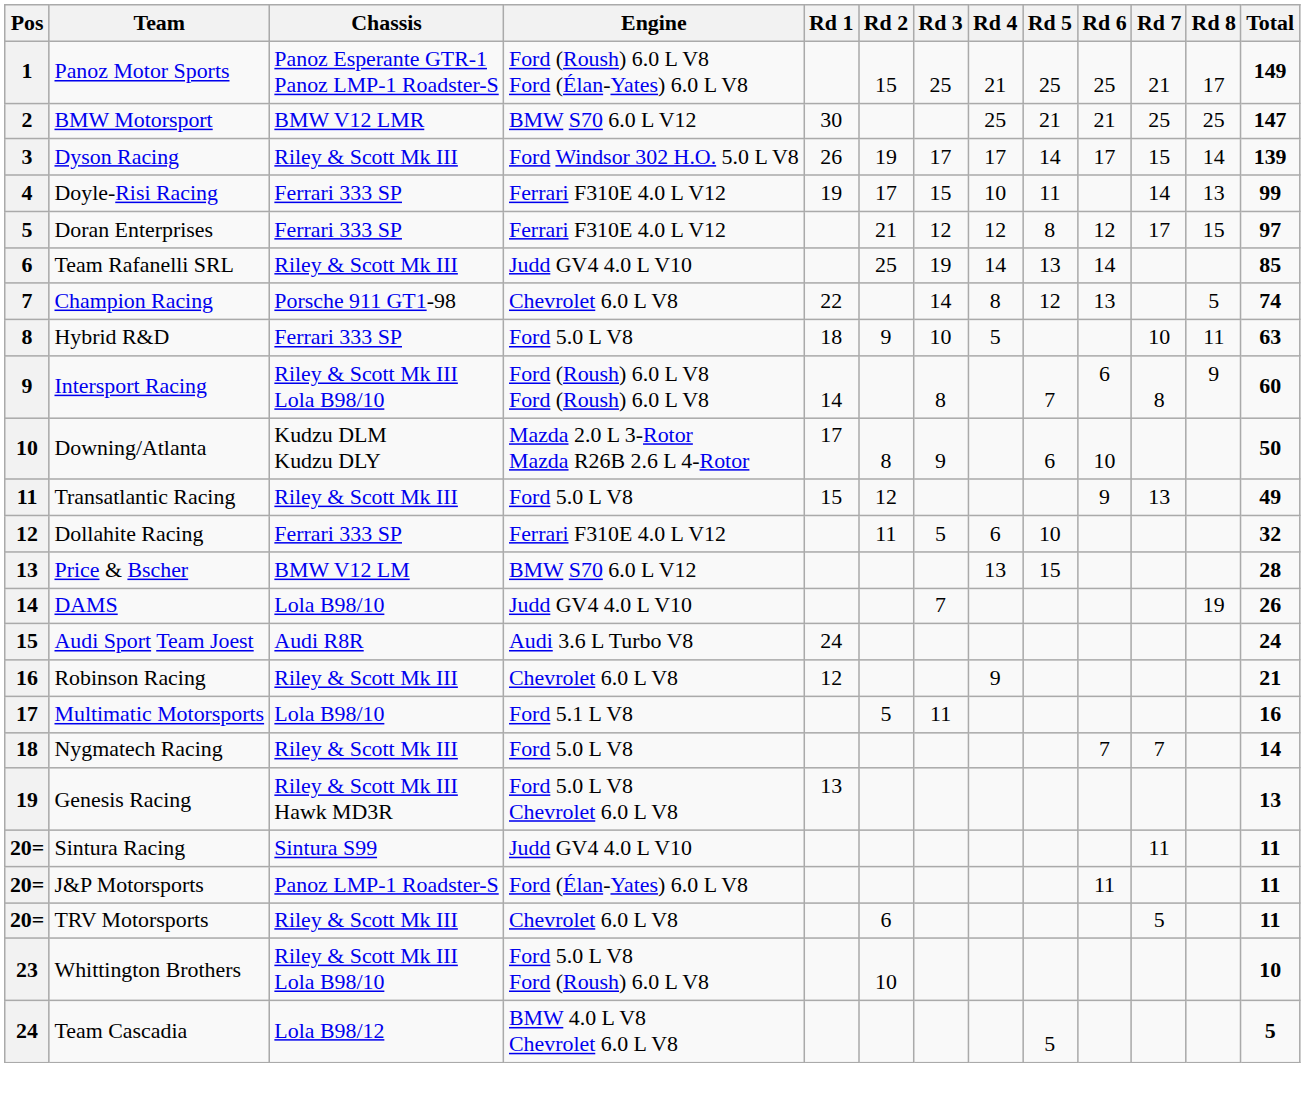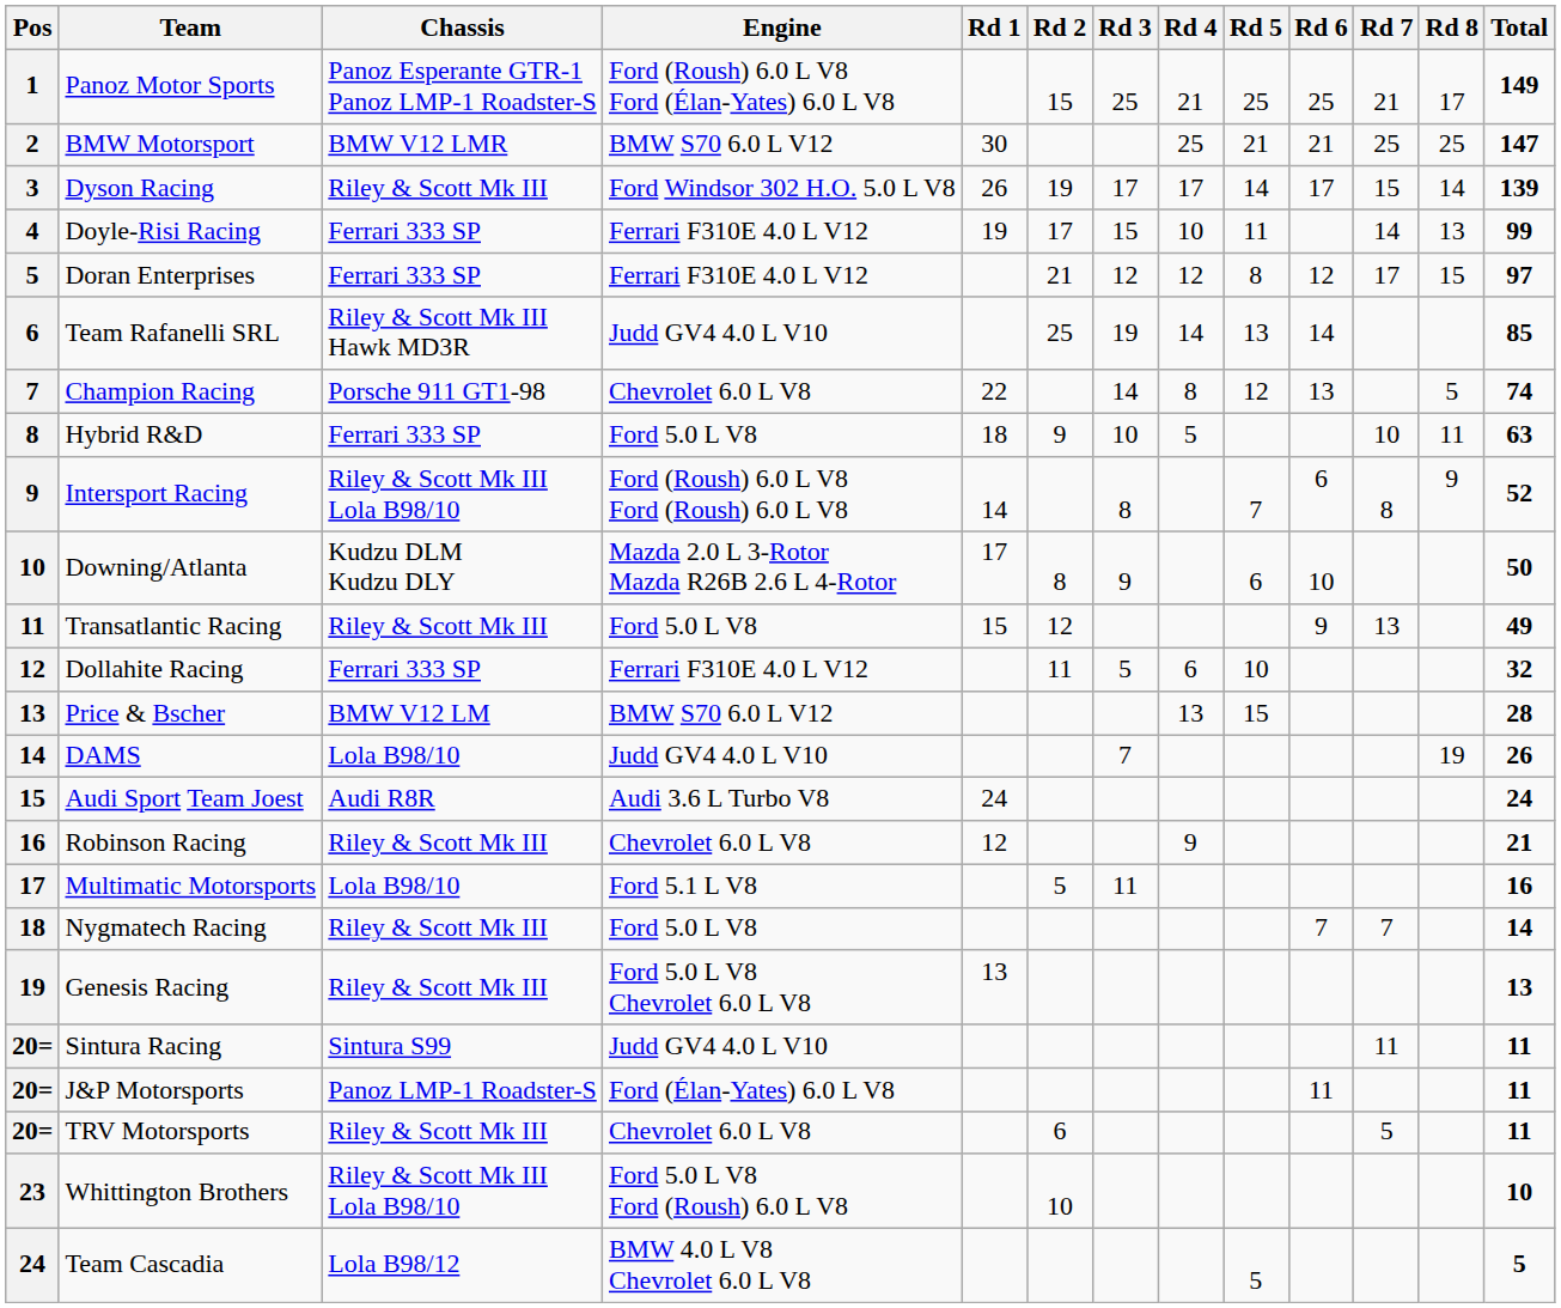 <table class="wikitable" style="font-size: 90%;">
 <tr>
 <th>Pos</th>
 <th>Team</th>
 <th>Chassis</th>
 <th>Engine</th>
 <th>Rd 1</th>
 <th>Rd 2</th>
 <th>Rd 3</th>
 <th>Rd 4</th>
 <th>Rd 5</th>
 <th>Rd 6</th>
 <th>Rd 7</th>
 <th>Rd 8</th>
 <th>Total</th>
 </tr>
 <tr>
 <th>1</th>
 <td> <a href='#'>Panoz Motor Sports</a></td>
 <td><a href='#'>Panoz Esperante GTR-1</a><br><a href='#'>Panoz LMP-1 Roadster-S</a></td>
 <td><a href='#'>Ford</a> (<a href='#'>Roush</a>) 6.0 L V8<br><a href='#'>Ford</a> (<a href='#'>Élan</a>-<a href='#'>Yates</a>) 6.0 L V8</td>
 <td></td>
 <td align="center"><br>15</td>
 <td align="center"><br>25</td>
 <td align="center"><br>21</td>
 <td align="center"><br>25</td>
 <td align="center"><br>25</td>
 <td align="center"><br>21</td>
 <td align="center"><br>17</td>
 <td align="center"><strong>149</strong></td>
 </tr>
 <tr>
 <th>2</th>
 <td> <a href='#'>BMW Motorsport</a></td>
 <td><a href='#'>BMW V12 LMR</a></td>
 <td><a href='#'>BMW</a> <a href='#'>S70</a> 6.0 L V12</td>
 <td align="center">30</td>
 <td></td>
 <td></td>
 <td align="center">25</td>
 <td align="center">21</td>
 <td align="center">21</td>
 <td align="center">25</td>
 <td align="center">25</td>
 <td align="center"><strong>147</strong></td>
 </tr>
 <tr>
 <th>3</th>
 <td> <a href='#'>Dyson Racing</a></td>
 <td><a href='#'>Riley & Scott Mk III</a></td>
 <td><a href='#'>Ford</a> <a href='#'>Windsor 302 H.O.</a> 5.0 L V8</td>
 <td align="center">26</td>
 <td align="center">19</td>
 <td align="center">17</td>
 <td align="center">17</td>
 <td align="center">14</td>
 <td align="center">17</td>
 <td align="center">15</td>
 <td align="center">14</td>
 <td align="center"><strong>139</strong></td>
 </tr>
 <tr>
 <th>4</th>
 <td> Doyle-<a href='#'>Risi Racing</a></td>
 <td><a href='#'>Ferrari 333 SP</a></td>
 <td><a href='#'>Ferrari</a> F310E 4.0 L V12</td>
 <td align="center">19</td>
 <td align="center">17</td>
 <td align="center">15</td>
 <td align="center">10</td>
 <td align="center">11</td>
 <td></td>
 <td align="center">14</td>
 <td align="center">13</td>
 <td align="center"><strong>99</strong></td>
 </tr>
 <tr>
 <th>5</th>
 <td> Doran Enterprises</td>
 <td><a href='#'>Ferrari 333 SP</a></td>
 <td><a href='#'>Ferrari</a> F310E 4.0 L V12</td>
 <td></td>
 <td align="center">21</td>
 <td align="center">12</td>
 <td align="center">12</td>
 <td align="center">8</td>
 <td align="center">12</td>
 <td align="center">17</td>
 <td align="center">15</td>
 <td align="center"><strong>97</strong></td>
 </tr>
 <tr>
 <th>6</th>
 <td> Team Rafanelli SRL</td>
-<td><a href='#'>Riley & Scott Mk III</a></td>
+<td><a href='#'>Riley & Scott Mk III</a><br>Hawk MD3R</td>
 <td><a href='#'>Judd</a> GV4 4.0 L V10</td>
 <td></td>
 <td align="center">25</td>
 <td align="center">19</td>
 <td align="center">14</td>
 <td align="center">13</td>
 <td align="center">14</td>
 <td></td>
 <td></td>
 <td align="center"><strong>85</strong></td>
 </tr>
 <tr>
 <th>7</th>
 <td> <a href='#'>Champion Racing</a></td>
 <td><a href='#'>Porsche 911 GT1</a>-98</td>
 <td><a href='#'>Chevrolet</a> 6.0 L V8</td>
 <td align="center">22</td>
 <td></td>
 <td align="center">14</td>
 <td align="center">8</td>
 <td align="center">12</td>
 <td align="center">13</td>
 <td></td>
 <td align="center">5</td>
 <td align="center"><strong>74</strong></td>
 </tr>
 <tr>
 <th>8</th>
 <td> Hybrid R&D</td>
 <td><a href='#'>Ferrari 333 SP</a></td>
 <td><a href='#'>Ford</a> 5.0 L V8</td>
 <td align="center">18</td>
 <td align="center">9</td>
 <td align="center">10</td>
 <td align="center">5</td>
 <td></td>
 <td></td>
 <td align="center">10</td>
 <td align="center">11</td>
 <td align="center"><strong>63</strong></td>
 </tr>
 <tr>
 <th>9</th>
 <td> <a href='#'>Intersport Racing</a></td>
 <td><a href='#'>Riley & Scott Mk III</a><br><a href='#'>Lola B98/10</a></td>
 <td><a href='#'>Ford</a> (<a href='#'>Roush</a>) 6.0 L V8<br><a href='#'>Ford</a> (<a href='#'>Roush</a>) 6.0 L V8</td>
 <td align="center"><br>14</td>
 <td></td>
 <td align="center"><br>8</td>
 <td></td>
 <td align="center"><br>7</td>
 <td align="center">6<br><br></td>
 <td align="center"><br>8</td>
 <td align="center">9<br><br></td>
-<td align="center"><strong>60</strong></td>
+<td align="center"><strong>52</strong></td>
 </tr>
 <tr>
 <th>10</th>
 <td> Downing/Atlanta</td>
 <td>Kudzu DLM<br>Kudzu DLY</td>
 <td><a href='#'>Mazda</a> 2.0 L 3-<a href='#'>Rotor</a><br><a href='#'>Mazda</a> R26B 2.6 L 4-<a href='#'>Rotor</a></td>
 <td align="center">17<br><br></td>
 <td align="center"><br>8</td>
 <td align="center"><br>9</td>
 <td></td>
 <td align="center"><br>6</td>
 <td align="center"><br>10</td>
 <td></td>
 <td></td>
 <td align="center"><strong>50</strong></td>
 </tr>
 <tr>
 <th>11</th>
 <td> Transatlantic Racing</td>
 <td><a href='#'>Riley & Scott Mk III</a></td>
 <td><a href='#'>Ford</a> 5.0 L V8</td>
 <td align="center">15</td>
 <td align="center">12</td>
 <td></td>
 <td></td>
 <td></td>
 <td align="center">9</td>
 <td align="center">13</td>
 <td></td>
 <td align="center"><strong>49</strong></td>
 </tr>
 <tr>
 <th>12</th>
 <td> Dollahite Racing</td>
 <td><a href='#'>Ferrari 333 SP</a></td>
 <td><a href='#'>Ferrari</a> F310E 4.0 L V12</td>
 <td></td>
 <td align="center">11</td>
 <td align="center">5</td>
 <td align="center">6</td>
 <td align="center">10</td>
 <td></td>
 <td></td>
 <td></td>
 <td align="center"><strong>32</strong></td>
 </tr>
 <tr>
 <th>13</th>
 <td> <a href='#'>Price</a> & <a href='#'>Bscher</a></td>
 <td><a href='#'>BMW V12 LM</a></td>
 <td><a href='#'>BMW</a> <a href='#'>S70</a> 6.0 L V12</td>
 <td></td>
 <td></td>
 <td></td>
 <td align="center">13</td>
 <td align="center">15</td>
 <td></td>
 <td></td>
 <td></td>
 <td align="center"><strong>28</strong></td>
 </tr>
 <tr>
 <th>14</th>
 <td> <a href='#'>DAMS</a></td>
 <td><a href='#'>Lola B98/10</a></td>
 <td><a href='#'>Judd</a> GV4 4.0 L V10</td>
 <td></td>
 <td></td>
 <td align="center">7</td>
 <td></td>
 <td></td>
 <td></td>
 <td></td>
 <td align="center">19</td>
 <td align="center"><strong>26</strong></td>
 </tr>
 <tr>
 <th>15</th>
 <td> <a href='#'>Audi Sport</a> <a href='#'>Team Joest</a></td>
 <td><a href='#'>Audi R8R</a></td>
 <td><a href='#'>Audi</a> 3.6 L Turbo V8</td>
 <td align="center">24</td>
 <td></td>
 <td></td>
 <td></td>
 <td></td>
 <td></td>
 <td></td>
 <td></td>
 <td align="center"><strong>24</strong></td>
 </tr>
 <tr>
 <th>16</th>
 <td> Robinson Racing</td>
 <td><a href='#'>Riley & Scott Mk III</a></td>
 <td><a href='#'>Chevrolet</a> 6.0 L V8</td>
 <td align="center">12</td>
 <td></td>
 <td></td>
 <td align="center">9</td>
 <td></td>
 <td></td>
 <td></td>
 <td></td>
 <td align="center"><strong>21</strong></td>
 </tr>
 <tr>
 <th>17</th>
 <td> <a href='#'>Multimatic Motorsports</a></td>
 <td><a href='#'>Lola B98/10</a></td>
 <td><a href='#'>Ford</a> 5.1 L V8</td>
 <td></td>
 <td align="center">5</td>
 <td align="center">11</td>
 <td></td>
 <td></td>
 <td></td>
 <td></td>
 <td></td>
 <td align="center"><strong>16</strong></td>
 </tr>
 <tr>
 <th>18</th>
 <td> Nygmatech Racing</td>
 <td><a href='#'>Riley & Scott Mk III</a></td>
 <td><a href='#'>Ford</a> 5.0 L V8</td>
 <td></td>
 <td></td>
 <td></td>
 <td></td>
 <td></td>
 <td align="center">7</td>
 <td align="center">7</td>
 <td></td>
 <td align="center"><strong>14</strong></td>
 </tr>
 <tr>
 <th>19</th>
 <td> Genesis Racing</td>
-<td><a href='#'>Riley & Scott Mk III</a><br>Hawk MD3R</td>
+<td><a href='#'>Riley & Scott Mk III</a></td>
 <td><a href='#'>Ford</a> 5.0 L V8<br><a href='#'>Chevrolet</a> 6.0 L V8</td>
 <td align="center">13<br><br></td>
 <td></td>
 <td></td>
 <td></td>
 <td></td>
 <td></td>
 <td></td>
 <td></td>
 <td align="center"><strong>13</strong></td>
 </tr>
 <tr>
 <th>20=</th>
 <td> Sintura Racing</td>
 <td><a href='#'>Sintura S99</a></td>
 <td><a href='#'>Judd</a> GV4 4.0 L V10</td>
 <td></td>
 <td></td>
 <td></td>
 <td></td>
 <td></td>
 <td></td>
 <td align="center">11</td>
 <td></td>
 <td align="center"><strong>11</strong></td>
 </tr>
 <tr>
 <th>20=</th>
 <td> J&P Motorsports</td>
 <td><a href='#'>Panoz LMP-1 Roadster-S</a></td>
 <td><a href='#'>Ford</a> (<a href='#'>Élan</a>-<a href='#'>Yates</a>) 6.0 L V8</td>
 <td></td>
 <td></td>
 <td></td>
 <td></td>
 <td></td>
 <td align="center">11</td>
 <td></td>
 <td></td>
 <td align="center"><strong>11</strong></td>
 </tr>
 <tr>
 <th>20=</th>
 <td> TRV Motorsports</td>
 <td><a href='#'>Riley & Scott Mk III</a></td>
 <td><a href='#'>Chevrolet</a> 6.0 L V8</td>
 <td></td>
 <td align="center">6</td>
 <td></td>
 <td></td>
 <td></td>
 <td></td>
 <td align="center">5</td>
 <td></td>
 <td align="center"><strong>11</strong></td>
 </tr>
 <tr>
 <th>23</th>
 <td> Whittington Brothers</td>
 <td><a href='#'>Riley & Scott Mk III</a><br><a href='#'>Lola B98/10</a></td>
 <td><a href='#'>Ford</a> 5.0 L V8<br><a href='#'>Ford</a> (<a href='#'>Roush</a>) 6.0 L V8</td>
 <td></td>
 <td align="center"><br>10</td>
 <td></td>
 <td></td>
 <td></td>
 <td></td>
 <td></td>
 <td></td>
 <td align="center"><strong>10</strong></td>
 </tr>
 <tr>
 <th>24</th>
 <td> Team Cascadia</td>
 <td><a href='#'>Lola B98/12</a></td>
 <td><a href='#'>BMW</a> 4.0 L V8<br><a href='#'>Chevrolet</a> 6.0 L V8</td>
 <td></td>
 <td></td>
 <td></td>
 <td></td>
 <td align="center"><br>5</td>
 <td></td>
 <td></td>
 <td></td>
 <td align="center"><strong>5</strong></td>
 </tr>
 </table>
